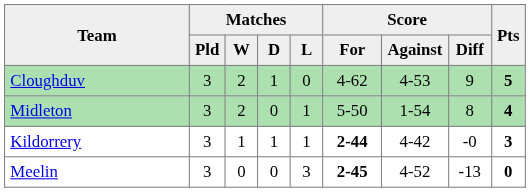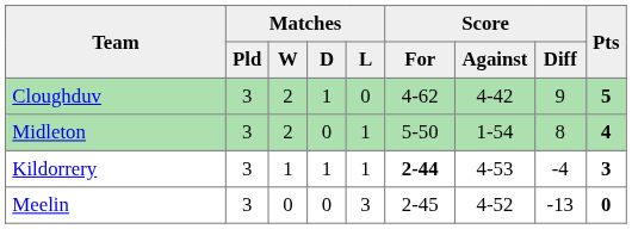 <table style=border-collapse:collapse border=1 cellspacing=0 cellpadding=5>
 <tr align=center bgcolor=#efefef>
 <th rowspan=2 width=165>Team</th>
 <th colspan=4>Matches</th>
 <th colspan=3>Score</th>
 <th rowspan=2width=20>Pts</th>
 </tr>
 <tr align=center bgcolor=#efefef>
 <th width=20>Pld</th>
 <th width=20>W</th>
 <th width=20>D</th>
 <th width=20>L</th>
 <th width=45>For</th>
 <th width=45>Against</th>
 <th width=30>Diff</th>
 </tr>
 <tr align=center style="background:#ACE1AF;">
 <td style="text-align:left;"><a href='#'>Cloughduv</a></td>
 <td>3</td>
 <td>2</td>
 <td>1</td>
 <td>0</td>
 <td>4-62</td>
-<td>4-53</td>
+<td>4-42</td>
 <td>9</td>
 <td><strong>5</strong></td>
 </tr>
 <tr align=center style="background:#ACE1AF;">
 <td style="text-align:left;"><a href='#'>Midleton</a></td>
 <td>3</td>
 <td>2</td>
 <td>0</td>
 <td>1</td>
 <td>5-50</td>
 <td>1-54</td>
 <td>8</td>
 <td><strong>4</strong></td>
 </tr>
 <tr align=center>
 <td style="text-align:left;"><a href='#'>Kildorrery</a></td>
 <td>3</td>
 <td>1</td>
 <td>1</td>
 <td>1</td>
 <td><strong>2-44</strong></td>
-<td>4-42</td>
-<td>-0</td>
+<td>4-53</td>
+<td>-4</td>
 <td><strong>3</strong></td>
 </tr>
 <tr align=center>
 <td style="text-align:left;"><a href='#'>Meelin</a></td>
 <td>3</td>
 <td>0</td>
 <td>0</td>
 <td>3</td>
-<td><strong>2-45</strong></td>
+<td>2-45</td>
 <td>4-52</td>
 <td>-13</td>
 <td><strong>0</strong></td>
 </tr>
 </table>
